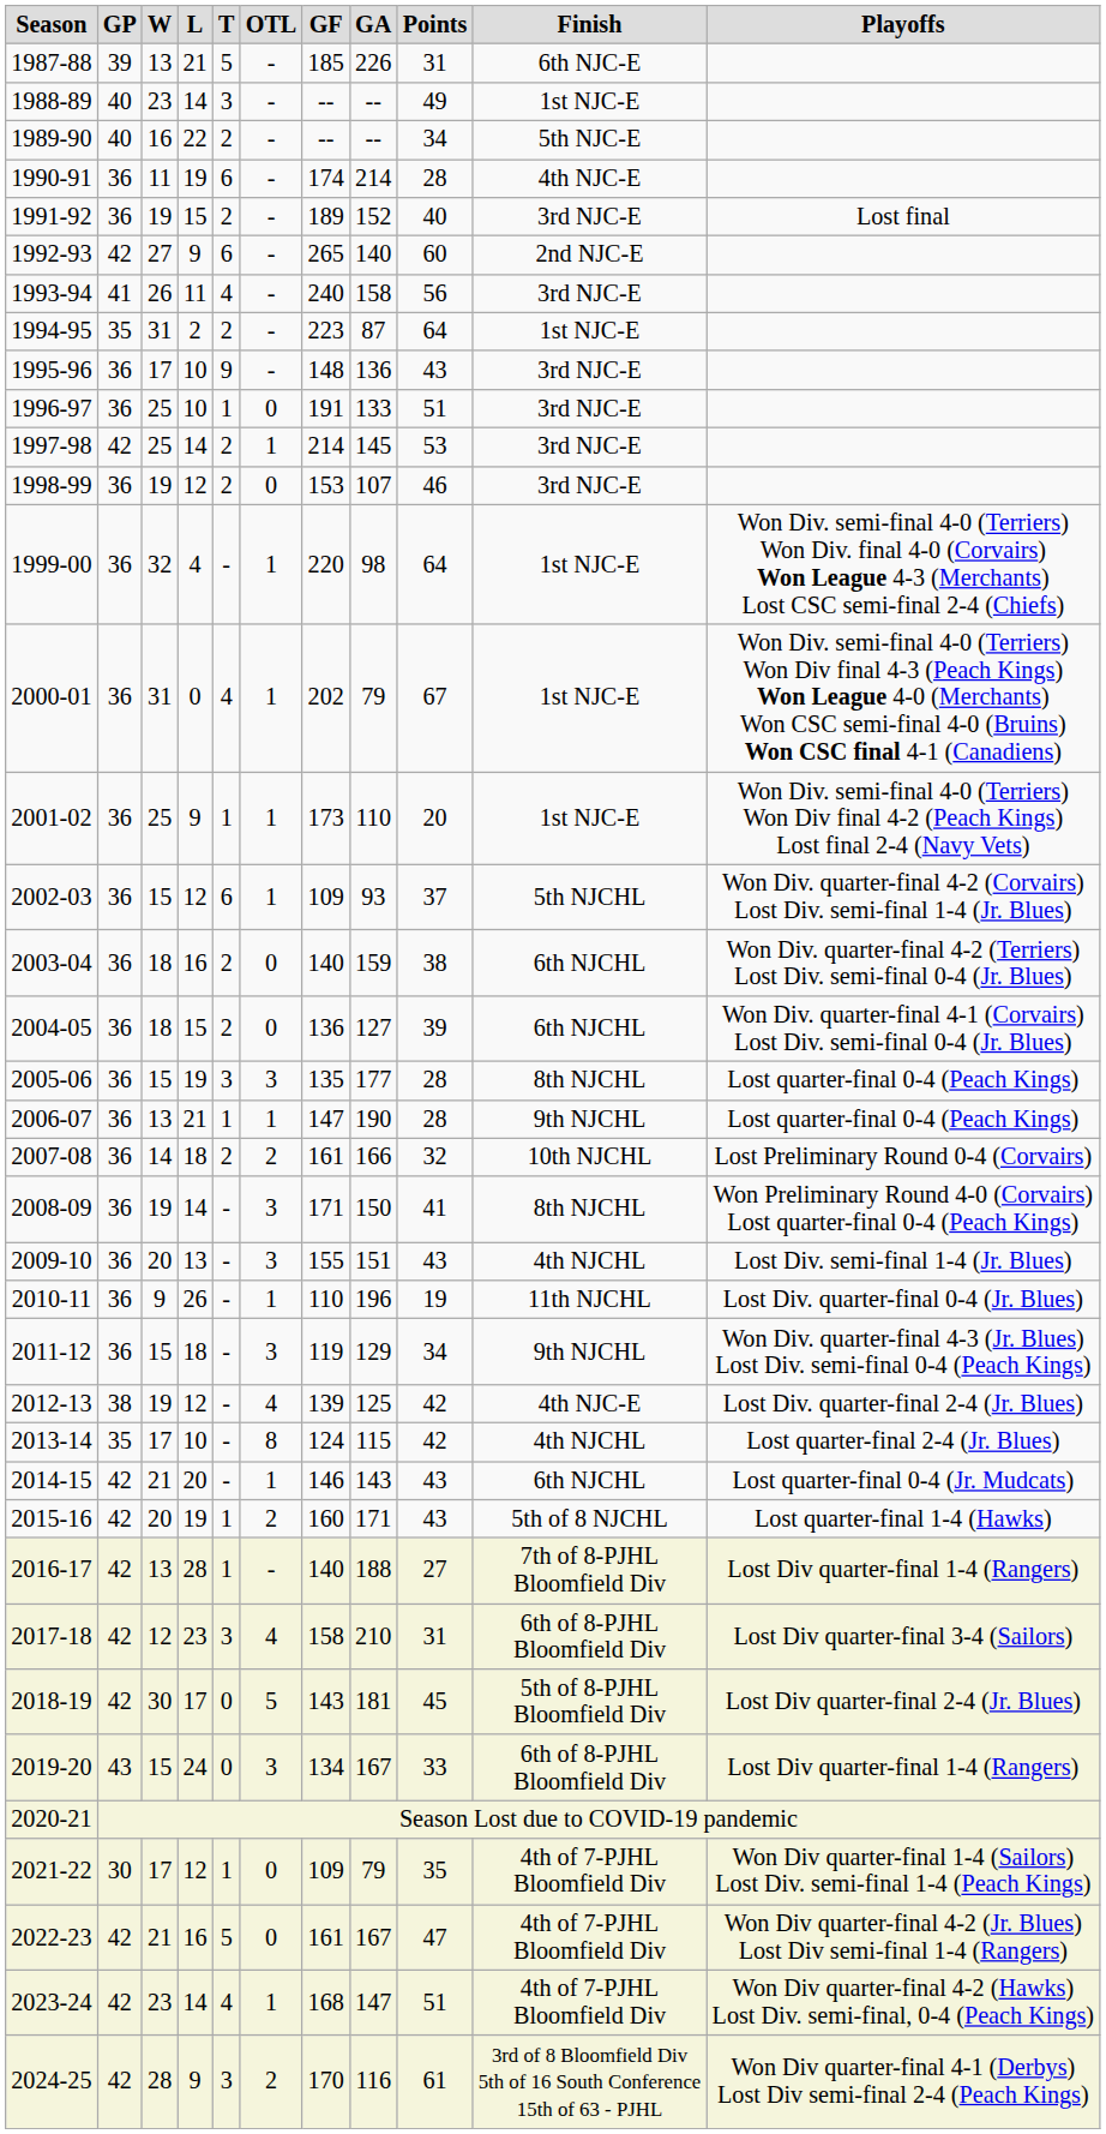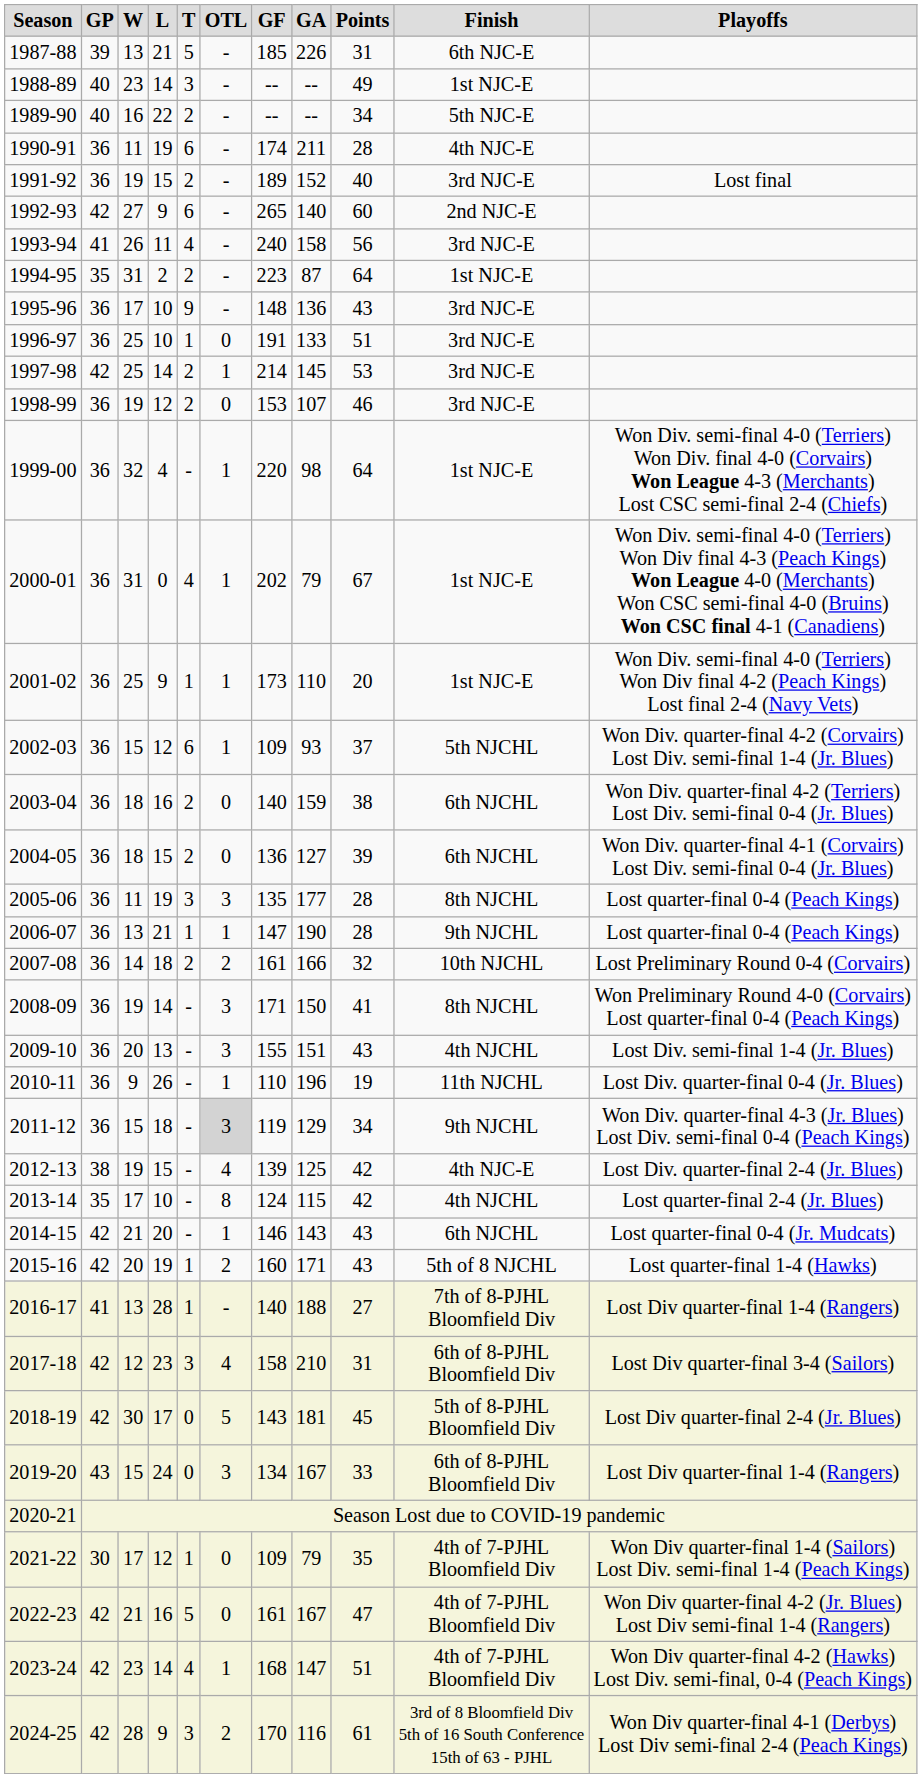 <table class="wikitable">
 <tr align="center"  bgcolor="#dddddd">
 <td><strong>Season</strong></td>
 <td><strong>GP </strong></td>
 <td><strong> W </strong></td>
 <td><strong> L </strong></td>
 <td><strong> T </strong></td>
 <td><strong>OTL</strong></td>
 <td><strong>GF </strong></td>
 <td><strong>GA </strong></td>
 <td><strong>Points</strong></td>
 <td><strong>Finish</strong></td>
 <td><strong>Playoffs</strong></td>
 </tr>
 <tr align="center">
 <td>1987-88</td>
 <td>39</td>
 <td>13</td>
 <td>21</td>
 <td>5</td>
 <td>-</td>
 <td>185</td>
 <td>226</td>
 <td>31</td>
 <td>6th NJC-E</td>
 <td></td>
 </tr>
 <tr align="center">
 <td>1988-89</td>
 <td>40</td>
 <td>23</td>
 <td>14</td>
 <td>3</td>
 <td>-</td>
 <td>--</td>
 <td>--</td>
 <td>49</td>
 <td>1st NJC-E</td>
 <td></td>
 </tr>
 <tr align="center">
 <td>1989-90</td>
 <td>40</td>
 <td>16</td>
 <td>22</td>
 <td>2</td>
 <td>-</td>
 <td>--</td>
 <td>--</td>
 <td>34</td>
 <td>5th NJC-E</td>
 <td></td>
 </tr>
 <tr align="center">
 <td>1990-91</td>
 <td>36</td>
 <td>11</td>
 <td>19</td>
 <td>6</td>
 <td>-</td>
 <td>174</td>
-<td>214</td>
+<td>211</td>
 <td>28</td>
 <td>4th NJC-E</td>
 <td></td>
 </tr>
 <tr align="center">
 <td>1991-92</td>
 <td>36</td>
 <td>19</td>
 <td>15</td>
 <td>2</td>
 <td>-</td>
 <td>189</td>
 <td>152</td>
 <td>40</td>
 <td>3rd NJC-E</td>
 <td>Lost final</td>
 </tr>
 <tr align="center">
 <td>1992-93</td>
 <td>42</td>
 <td>27</td>
 <td>9</td>
 <td>6</td>
 <td>-</td>
 <td>265</td>
 <td>140</td>
 <td>60</td>
 <td>2nd NJC-E</td>
 <td></td>
 </tr>
 <tr align="center">
 <td>1993-94</td>
 <td>41</td>
 <td>26</td>
 <td>11</td>
 <td>4</td>
 <td>-</td>
 <td>240</td>
 <td>158</td>
 <td>56</td>
 <td>3rd NJC-E</td>
 <td></td>
 </tr>
 <tr align="center">
 <td>1994-95</td>
 <td>35</td>
 <td>31</td>
 <td>2</td>
 <td>2</td>
 <td>-</td>
 <td>223</td>
 <td>87</td>
 <td>64</td>
 <td>1st NJC-E</td>
 <td></td>
 </tr>
 <tr align="center">
 <td>1995-96</td>
 <td>36</td>
 <td>17</td>
 <td>10</td>
 <td>9</td>
 <td>-</td>
 <td>148</td>
 <td>136</td>
 <td>43</td>
 <td>3rd NJC-E</td>
 <td></td>
 </tr>
 <tr align="center">
 <td>1996-97</td>
 <td>36</td>
 <td>25</td>
 <td>10</td>
 <td>1</td>
 <td>0</td>
 <td>191</td>
 <td>133</td>
 <td>51</td>
 <td>3rd NJC-E</td>
 <td></td>
 </tr>
 <tr align="center">
 <td>1997-98</td>
 <td>42</td>
 <td>25</td>
 <td>14</td>
 <td>2</td>
 <td>1</td>
 <td>214</td>
 <td>145</td>
 <td>53</td>
 <td>3rd NJC-E</td>
 <td></td>
 </tr>
 <tr align="center">
 <td>1998-99</td>
 <td>36</td>
 <td>19</td>
 <td>12</td>
 <td>2</td>
 <td>0</td>
 <td>153</td>
 <td>107</td>
 <td>46</td>
 <td>3rd NJC-E</td>
 <td></td>
 </tr>
 <tr align="center">
 <td>1999-00</td>
 <td>36</td>
 <td>32</td>
 <td>4</td>
 <td>-</td>
 <td>1</td>
 <td>220</td>
 <td>98</td>
 <td>64</td>
 <td>1st NJC-E</td>
 <td>Won Div. semi-final 4-0 (<a href='#'>Terriers</a>)<br>Won Div. final 4-0 (<a href='#'>Corvairs</a>)<br><strong>Won League</strong> 4-3 (<a href='#'>Merchants</a>)<br>Lost CSC semi-final 2-4 (<a href='#'>Chiefs</a>)</td>
 </tr>
 <tr align="center">
 <td>2000-01</td>
 <td>36</td>
 <td>31</td>
 <td>0</td>
 <td>4</td>
 <td>1</td>
 <td>202</td>
 <td>79</td>
 <td>67</td>
 <td>1st NJC-E</td>
 <td>Won Div. semi-final 4-0 (<a href='#'>Terriers</a>)<br>Won Div final 4-3 (<a href='#'>Peach Kings</a>)<br><strong>Won League</strong> 4-0 (<a href='#'>Merchants</a>)<br>Won CSC semi-final 4-0 (<a href='#'>Bruins</a>)<br><strong>Won CSC final</strong> 4-1 (<a href='#'>Canadiens</a>)</td>
 </tr>
 <tr align="center">
 <td>2001-02</td>
 <td>36</td>
 <td>25</td>
 <td>9</td>
 <td>1</td>
 <td>1</td>
 <td>173</td>
 <td>110</td>
 <td>20</td>
 <td>1st NJC-E</td>
 <td>Won Div. semi-final 4-0 (<a href='#'>Terriers</a>)<br>Won Div final 4-2 (<a href='#'>Peach Kings</a>)<br>Lost final 2-4 (<a href='#'>Navy Vets</a>)</td>
 </tr>
 <tr align="center">
 <td>2002-03</td>
 <td>36</td>
 <td>15</td>
 <td>12</td>
 <td>6</td>
 <td>1</td>
 <td>109</td>
 <td>93</td>
 <td>37</td>
 <td>5th NJCHL</td>
 <td>Won Div. quarter-final 4-2 (<a href='#'>Corvairs</a>)<br>Lost Div. semi-final 1-4 (<a href='#'>Jr. Blues</a>)</td>
 </tr>
 <tr align="center">
 <td>2003-04</td>
 <td>36</td>
 <td>18</td>
 <td>16</td>
 <td>2</td>
 <td>0</td>
 <td>140</td>
 <td>159</td>
 <td>38</td>
 <td>6th NJCHL</td>
 <td>Won Div. quarter-final 4-2 (<a href='#'>Terriers</a>)<br>Lost Div. semi-final 0-4 (<a href='#'>Jr. Blues</a>)</td>
 </tr>
 <tr align="center">
 <td>2004-05</td>
 <td>36</td>
 <td>18</td>
 <td>15</td>
 <td>2</td>
 <td>0</td>
 <td>136</td>
 <td>127</td>
 <td>39</td>
 <td>6th NJCHL</td>
 <td>Won Div. quarter-final 4-1 (<a href='#'>Corvairs</a>)<br>Lost Div. semi-final 0-4 (<a href='#'>Jr. Blues</a>)</td>
 </tr>
 <tr align="center">
 <td>2005-06</td>
 <td>36</td>
-<td>15</td>
+<td>11</td>
 <td>19</td>
 <td>3</td>
 <td>3</td>
 <td>135</td>
 <td>177</td>
 <td>28</td>
 <td>8th NJCHL</td>
 <td>Lost quarter-final 0-4 (<a href='#'>Peach Kings</a>)</td>
 </tr>
 <tr align="center">
 <td>2006-07</td>
 <td>36</td>
 <td>13</td>
 <td>21</td>
 <td>1</td>
 <td>1</td>
 <td>147</td>
 <td>190</td>
 <td>28</td>
 <td>9th NJCHL</td>
 <td>Lost quarter-final 0-4 (<a href='#'>Peach Kings</a>)</td>
 </tr>
 <tr align="center">
 <td>2007-08</td>
 <td>36</td>
 <td>14</td>
 <td>18</td>
 <td>2</td>
 <td>2</td>
 <td>161</td>
 <td>166</td>
 <td>32</td>
 <td>10th NJCHL</td>
 <td>Lost Preliminary Round 0-4 (<a href='#'>Corvairs</a>)</td>
 </tr>
 <tr align="center">
 <td>2008-09</td>
 <td>36</td>
 <td>19</td>
 <td>14</td>
 <td>-</td>
 <td>3</td>
 <td>171</td>
 <td>150</td>
 <td>41</td>
 <td>8th NJCHL</td>
 <td>Won Preliminary Round 4-0 (<a href='#'>Corvairs</a>)<br>Lost quarter-final 0-4 (<a href='#'>Peach Kings</a>)</td>
 </tr>
 <tr align="center">
 <td>2009-10</td>
 <td>36</td>
 <td>20</td>
 <td>13</td>
 <td>-</td>
 <td>3</td>
 <td>155</td>
 <td>151</td>
 <td>43</td>
 <td>4th NJCHL</td>
 <td>Lost Div. semi-final 1-4 (<a href='#'>Jr. Blues</a>)</td>
 </tr>
 <tr align="center">
 <td>2010-11</td>
 <td>36</td>
 <td>9</td>
 <td>26</td>
 <td>-</td>
 <td>1</td>
 <td>110</td>
 <td>196</td>
 <td>19</td>
 <td>11th NJCHL</td>
 <td>Lost Div. quarter-final 0-4 (<a href='#'>Jr. Blues</a>)</td>
 </tr>
 <tr align="center">
 <td>2011-12</td>
 <td>36</td>
 <td>15</td>
 <td>18</td>
 <td>-</td>
-<td>3</td>
+<td style="background: lightgrey;">3</td>
 <td>119</td>
 <td>129</td>
 <td>34</td>
 <td>9th NJCHL</td>
 <td>Won Div. quarter-final 4-3 (<a href='#'>Jr. Blues</a>)<br>Lost Div. semi-final 0-4 (<a href='#'>Peach Kings</a>)</td>
 </tr>
 <tr align="center">
 <td>2012-13</td>
 <td>38</td>
 <td>19</td>
-<td>12</td>
+<td>15</td>
 <td>-</td>
 <td>4</td>
 <td>139</td>
 <td>125</td>
 <td>42</td>
 <td>4th NJC-E</td>
 <td>Lost Div. quarter-final 2-4 (<a href='#'>Jr. Blues</a>)</td>
 </tr>
 <tr align="center">
 <td>2013-14</td>
 <td>35</td>
 <td>17</td>
 <td>10</td>
 <td>-</td>
 <td>8</td>
 <td>124</td>
 <td>115</td>
 <td>42</td>
 <td>4th NJCHL</td>
 <td>Lost quarter-final 2-4 (<a href='#'>Jr. Blues</a>)</td>
 </tr>
 <tr align="center">
 <td>2014-15</td>
 <td>42</td>
 <td>21</td>
 <td>20</td>
 <td>-</td>
 <td>1</td>
 <td>146</td>
 <td>143</td>
 <td>43</td>
 <td>6th NJCHL</td>
 <td>Lost quarter-final 0-4 (<a href='#'>Jr. Mudcats</a>)</td>
 </tr>
 <tr align="center">
 <td>2015-16</td>
 <td>42</td>
 <td>20</td>
 <td>19</td>
 <td>1</td>
 <td>2</td>
 <td>160</td>
 <td>171</td>
 <td>43</td>
 <td>5th of 8 NJCHL</td>
 <td>Lost quarter-final 1-4 (<a href='#'>Hawks</a>)</td>
 </tr>
 <tr align="center" bgcolor=beige>
 <td>2016-17</td>
-<td>42</td>
+<td>41</td>
 <td>13</td>
 <td>28</td>
 <td>1</td>
 <td>-</td>
 <td>140</td>
 <td>188</td>
 <td>27</td>
 <td>7th of 8-PJHL<br>Bloomfield Div</td>
 <td>Lost Div quarter-final 1-4 (<a href='#'>Rangers</a>)</td>
 </tr>
 <tr align="center" bgcolor=beige>
 <td>2017-18</td>
 <td>42</td>
 <td>12</td>
 <td>23</td>
 <td>3</td>
 <td>4</td>
 <td>158</td>
 <td>210</td>
 <td>31</td>
 <td>6th of 8-PJHL<br>Bloomfield Div</td>
 <td>Lost Div quarter-final 3-4 (<a href='#'>Sailors</a>)</td>
 </tr>
 <tr align="center" bgcolor=beige>
 <td>2018-19</td>
 <td>42</td>
 <td>30</td>
 <td>17</td>
 <td>0</td>
 <td>5</td>
 <td>143</td>
 <td>181</td>
 <td>45</td>
 <td>5th of 8-PJHL<br>Bloomfield Div</td>
 <td>Lost Div quarter-final 2-4 (<a href='#'>Jr. Blues</a>)</td>
 </tr>
 <tr align="center" bgcolor=beige>
 <td>2019-20</td>
 <td>43</td>
 <td>15</td>
 <td>24</td>
 <td>0</td>
 <td>3</td>
 <td>134</td>
 <td>167</td>
 <td>33</td>
 <td>6th of 8-PJHL<br>Bloomfield Div</td>
 <td>Lost Div quarter-final 1-4 (<a href='#'>Rangers</a>)</td>
 </tr>
 <tr align="center" bgcolor="beige">
 <td>2020-21</td>
 <td colspan="10">Season Lost due to COVID-19 pandemic</td>
 </tr>
 <tr align="center" bgcolor=beige>
 <td>2021-22</td>
 <td>30</td>
 <td>17</td>
 <td>12</td>
 <td>1</td>
 <td>0</td>
 <td>109</td>
 <td>79</td>
 <td>35</td>
 <td>4th of 7-PJHL<br>Bloomfield Div</td>
 <td>Won Div quarter-final 1-4 (<a href='#'>Sailors</a>)<br>Lost Div. semi-final 1-4 (<a href='#'>Peach Kings</a>)</td>
 </tr>
 <tr align="center" bgcolor=beige>
 <td>2022-23</td>
 <td>42</td>
 <td>21</td>
 <td>16</td>
 <td>5</td>
 <td>0</td>
 <td>161</td>
 <td>167</td>
 <td>47</td>
 <td>4th of 7-PJHL<br>Bloomfield Div</td>
 <td>Won Div quarter-final 4-2 (<a href='#'>Jr. Blues</a>)<br>Lost Div semi-final 1-4 (<a href='#'>Rangers</a>)</td>
 </tr>
 <tr align="center" bgcolor=beige>
 <td>2023-24</td>
 <td>42</td>
 <td>23</td>
 <td>14</td>
 <td>4</td>
 <td>1</td>
 <td>168</td>
 <td>147</td>
 <td>51</td>
 <td>4th of 7-PJHL<br>Bloomfield Div</td>
 <td>Won Div quarter-final 4-2 (<a href='#'>Hawks</a>)<br>Lost Div. semi-final, 0-4 (<a href='#'>Peach Kings</a>)</td>
 </tr>
 <tr align="center" bgcolor=beige>
 <td>2024-25</td>
 <td>42</td>
 <td>28</td>
 <td>9</td>
 <td>3</td>
 <td>2</td>
 <td>170</td>
 <td>116</td>
 <td>61</td>
 <td><small>3rd of 8 Bloomfield Div <br>5th of 16 South Conference<br> 15th of 63 - PJHL</small></td>
 <td>Won Div quarter-final 4-1 (<a href='#'>Derbys</a>)<br>Lost Div semi-final 2-4 (<a href='#'>Peach Kings</a>)</td>
 </tr>
 </table>
